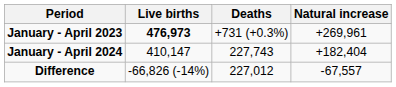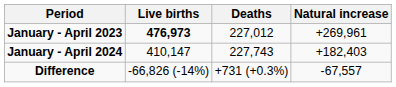 <table class="wikitable"  style="text-align:center;">
 <tr>
 <th>Period</th>
 <th>Live births</th>
 <th>Deaths</th>
 <th>Natural increase</th>
 </tr>
 <tr>
 <td><strong>January - April 2023</strong></td>
 <td><strong>476,973</strong></td>
-<td> +731 (+0.3%)</td>
+<td>227,012</td>
 <td>+269,961</td>
 </tr>
 <tr>
 <td><strong>January - April 2024</strong></td>
 <td>410,147</td>
 <td>227,743</td>
-<td>+182,404</td>
+<td>+182,403</td>
 </tr>
 <tr>
 <td><strong>Difference</strong></td>
 <td> -66,826 (-14%)</td>
-<td>227,012</td>
+<td> +731 (+0.3%)</td>
 <td> -67,557</td>
 </tr>
 </table>
